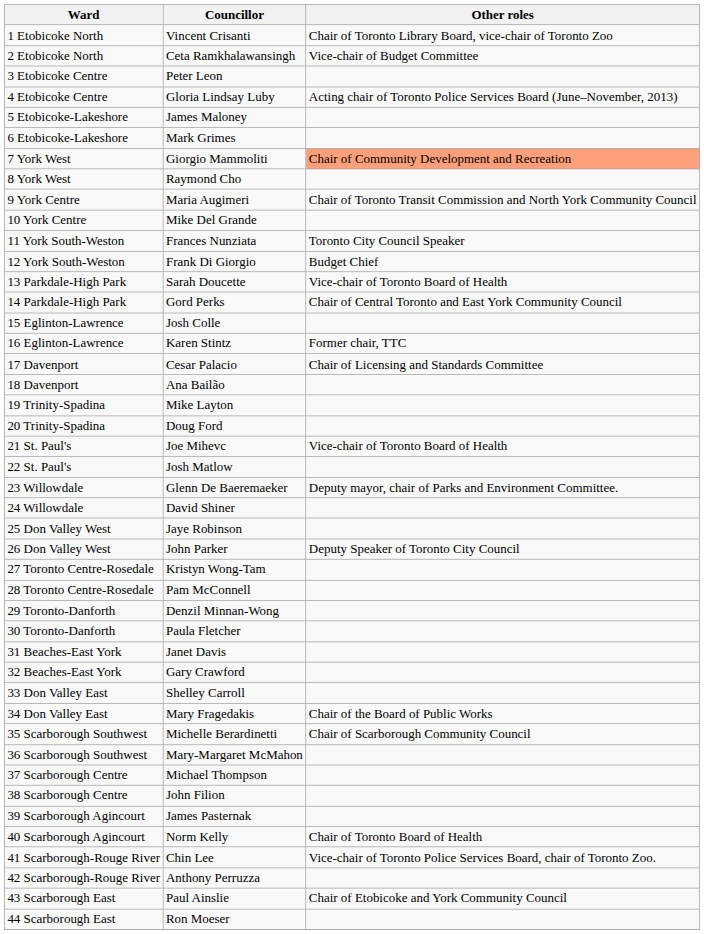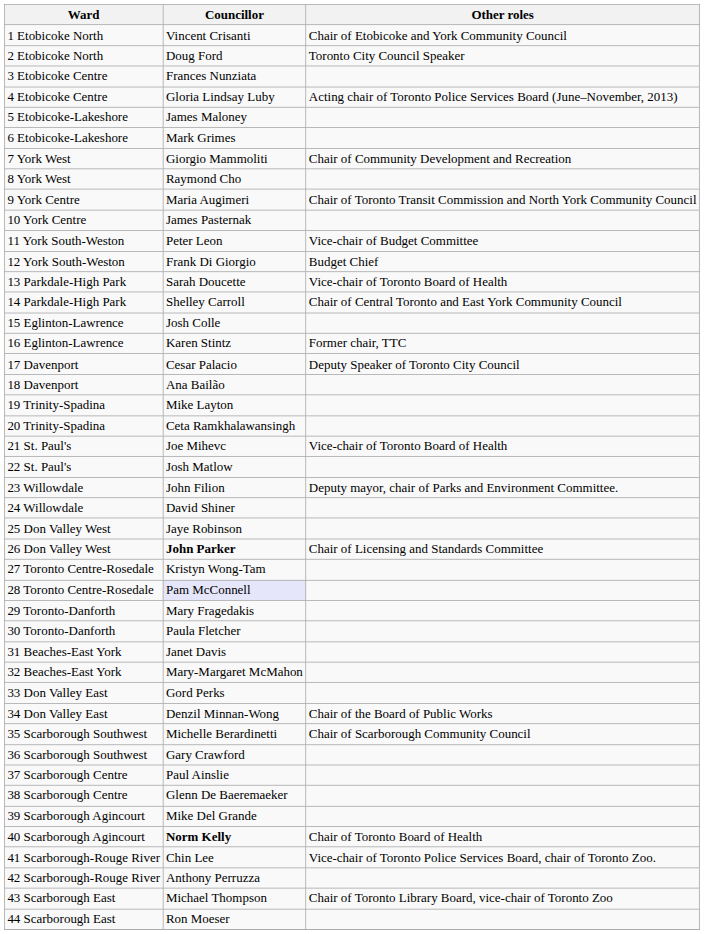 <table class="wikitable">
 <tr>
 <th>Ward</th>
 <th>Councillor</th>
 <th>Other roles</th>
 </tr>
 <tr>
 <td>1 Etobicoke North</td>
 <td>Vincent Crisanti</td>
-<td>Chair of Toronto Library Board, vice-chair of Toronto Zoo</td>
+<td>Chair of Etobicoke and York Community Council</td>
 </tr>
 <tr>
 <td>2 Etobicoke North</td>
-<td>Ceta Ramkhalawansingh</td>
-<td>Vice-chair of Budget Committee</td>
+<td>Doug Ford</td>
+<td>Toronto City Council Speaker</td>
 </tr>
 <tr>
 <td>3 Etobicoke Centre</td>
-<td>Peter Leon</td>
+<td>Frances Nunziata</td>
 <td></td>
 </tr>
 <tr>
 <td>4 Etobicoke Centre</td>
 <td>Gloria Lindsay Luby</td>
 <td>Acting chair of Toronto Police Services Board (June–November, 2013)</td>
 </tr>
 <tr>
 <td>5 Etobicoke-Lakeshore</td>
 <td>James Maloney</td>
 <td></td>
 </tr>
 <tr>
 <td>6 Etobicoke-Lakeshore</td>
 <td>Mark Grimes</td>
 <td></td>
 </tr>
 <tr>
 <td>7 York West</td>
 <td>Giorgio Mammoliti</td>
-<td style="background: lightsalmon;">Chair of Community Development and Recreation</td>
+<td>Chair of Community Development and Recreation</td>
 </tr>
 <tr>
 <td>8 York West</td>
 <td>Raymond Cho</td>
 <td></td>
 </tr>
 <tr>
 <td>9 York Centre</td>
 <td>Maria Augimeri</td>
 <td>Chair of Toronto Transit Commission and North York Community Council</td>
 </tr>
 <tr>
 <td>10 York Centre</td>
-<td>Mike Del Grande</td>
+<td>James Pasternak</td>
 <td></td>
 </tr>
 <tr>
 <td>11 York South-Weston</td>
-<td>Frances Nunziata</td>
-<td>Toronto City Council Speaker</td>
+<td>Peter Leon</td>
+<td>Vice-chair of Budget Committee</td>
 </tr>
 <tr>
 <td>12 York South-Weston</td>
 <td>Frank Di Giorgio</td>
 <td>Budget Chief</td>
 </tr>
 <tr>
 <td>13 Parkdale-High Park</td>
 <td>Sarah Doucette</td>
 <td>Vice-chair of Toronto Board of Health</td>
 </tr>
 <tr>
 <td>14 Parkdale-High Park</td>
-<td>Gord Perks</td>
+<td>Shelley Carroll</td>
 <td>Chair of Central Toronto and East York Community Council</td>
 </tr>
 <tr>
 <td>15 Eglinton-Lawrence</td>
 <td>Josh Colle</td>
 <td></td>
 </tr>
 <tr>
 <td>16 Eglinton-Lawrence</td>
 <td>Karen Stintz</td>
 <td>Former chair, TTC</td>
 </tr>
 <tr>
 <td>17 Davenport</td>
 <td>Cesar Palacio</td>
-<td>Chair of Licensing and Standards Committee</td>
+<td>Deputy Speaker of Toronto City Council</td>
 </tr>
 <tr>
 <td>18 Davenport</td>
 <td>Ana Bailão</td>
 <td></td>
 </tr>
 <tr>
 <td>19 Trinity-Spadina</td>
 <td>Mike Layton</td>
 <td></td>
 </tr>
 <tr>
 <td>20 Trinity-Spadina</td>
-<td>Doug Ford</td>
+<td>Ceta Ramkhalawansingh</td>
 <td></td>
 </tr>
 <tr>
 <td>21 St. Paul's</td>
 <td>Joe Mihevc</td>
 <td>Vice-chair of Toronto Board of Health</td>
 </tr>
 <tr>
 <td>22 St. Paul's</td>
 <td>Josh Matlow</td>
 <td></td>
 </tr>
 <tr>
 <td>23 Willowdale</td>
-<td>Glenn De Baeremaeker</td>
+<td>John Filion</td>
 <td>Deputy mayor, chair of Parks and Environment Committee.</td>
 </tr>
 <tr>
 <td>24 Willowdale</td>
 <td>David Shiner</td>
 <td></td>
 </tr>
 <tr>
 <td>25 Don Valley West</td>
 <td>Jaye Robinson</td>
 <td></td>
 </tr>
 <tr>
 <td>26 Don Valley West</td>
-<td>John Parker</td>
-<td>Deputy Speaker of Toronto City Council</td>
+<td><strong>John Parker</strong></td>
+<td>Chair of Licensing and Standards Committee</td>
 </tr>
 <tr>
 <td>27 Toronto Centre-Rosedale</td>
 <td>Kristyn Wong-Tam</td>
 <td></td>
 </tr>
 <tr>
 <td>28 Toronto Centre-Rosedale</td>
-<td>Pam McConnell</td>
+<td style="background: lavender;">Pam McConnell</td>
 <td></td>
 </tr>
 <tr>
 <td>29 Toronto-Danforth</td>
-<td>Denzil Minnan-Wong</td>
+<td>Mary Fragedakis</td>
 <td></td>
 </tr>
 <tr>
 <td>30 Toronto-Danforth</td>
 <td>Paula Fletcher</td>
 <td></td>
 </tr>
 <tr>
 <td>31 Beaches-East York</td>
 <td>Janet Davis</td>
 <td></td>
 </tr>
 <tr>
 <td>32 Beaches-East York</td>
-<td>Gary Crawford</td>
+<td>Mary-Margaret McMahon</td>
 <td></td>
 </tr>
 <tr>
 <td>33 Don Valley East</td>
-<td>Shelley Carroll</td>
+<td>Gord Perks</td>
 <td></td>
 </tr>
 <tr>
 <td>34 Don Valley East</td>
-<td>Mary Fragedakis</td>
+<td>Denzil Minnan-Wong</td>
 <td>Chair of the Board of Public Works</td>
 </tr>
 <tr>
 <td>35 Scarborough Southwest</td>
 <td>Michelle Berardinetti</td>
 <td>Chair of Scarborough Community Council</td>
 </tr>
 <tr>
 <td>36 Scarborough Southwest</td>
-<td>Mary-Margaret McMahon</td>
+<td>Gary Crawford</td>
 <td></td>
 </tr>
 <tr>
 <td>37 Scarborough Centre</td>
-<td>Michael Thompson</td>
+<td>Paul Ainslie</td>
 <td></td>
 </tr>
 <tr>
 <td>38 Scarborough Centre</td>
-<td>John Filion</td>
+<td>Glenn De Baeremaeker</td>
 <td></td>
 </tr>
 <tr>
 <td>39 Scarborough Agincourt</td>
-<td>James Pasternak</td>
+<td>Mike Del Grande</td>
 <td></td>
 </tr>
 <tr>
 <td>40 Scarborough Agincourt</td>
-<td>Norm Kelly</td>
+<td><strong>Norm Kelly</strong></td>
 <td>Chair of Toronto Board of Health</td>
 </tr>
 <tr>
 <td>41 Scarborough-Rouge River</td>
 <td>Chin Lee</td>
 <td>Vice-chair of Toronto Police Services Board, chair of Toronto Zoo.</td>
 </tr>
 <tr>
 <td>42 Scarborough-Rouge River</td>
 <td>Anthony Perruzza</td>
 <td></td>
 </tr>
 <tr>
 <td>43 Scarborough East</td>
-<td>Paul Ainslie</td>
-<td>Chair of Etobicoke and York Community Council</td>
+<td>Michael Thompson</td>
+<td>Chair of Toronto Library Board, vice-chair of Toronto Zoo</td>
 </tr>
 <tr>
 <td>44 Scarborough East</td>
 <td>Ron Moeser</td>
 <td></td>
 </tr>
 <tr>
 </tr>
 </table>
